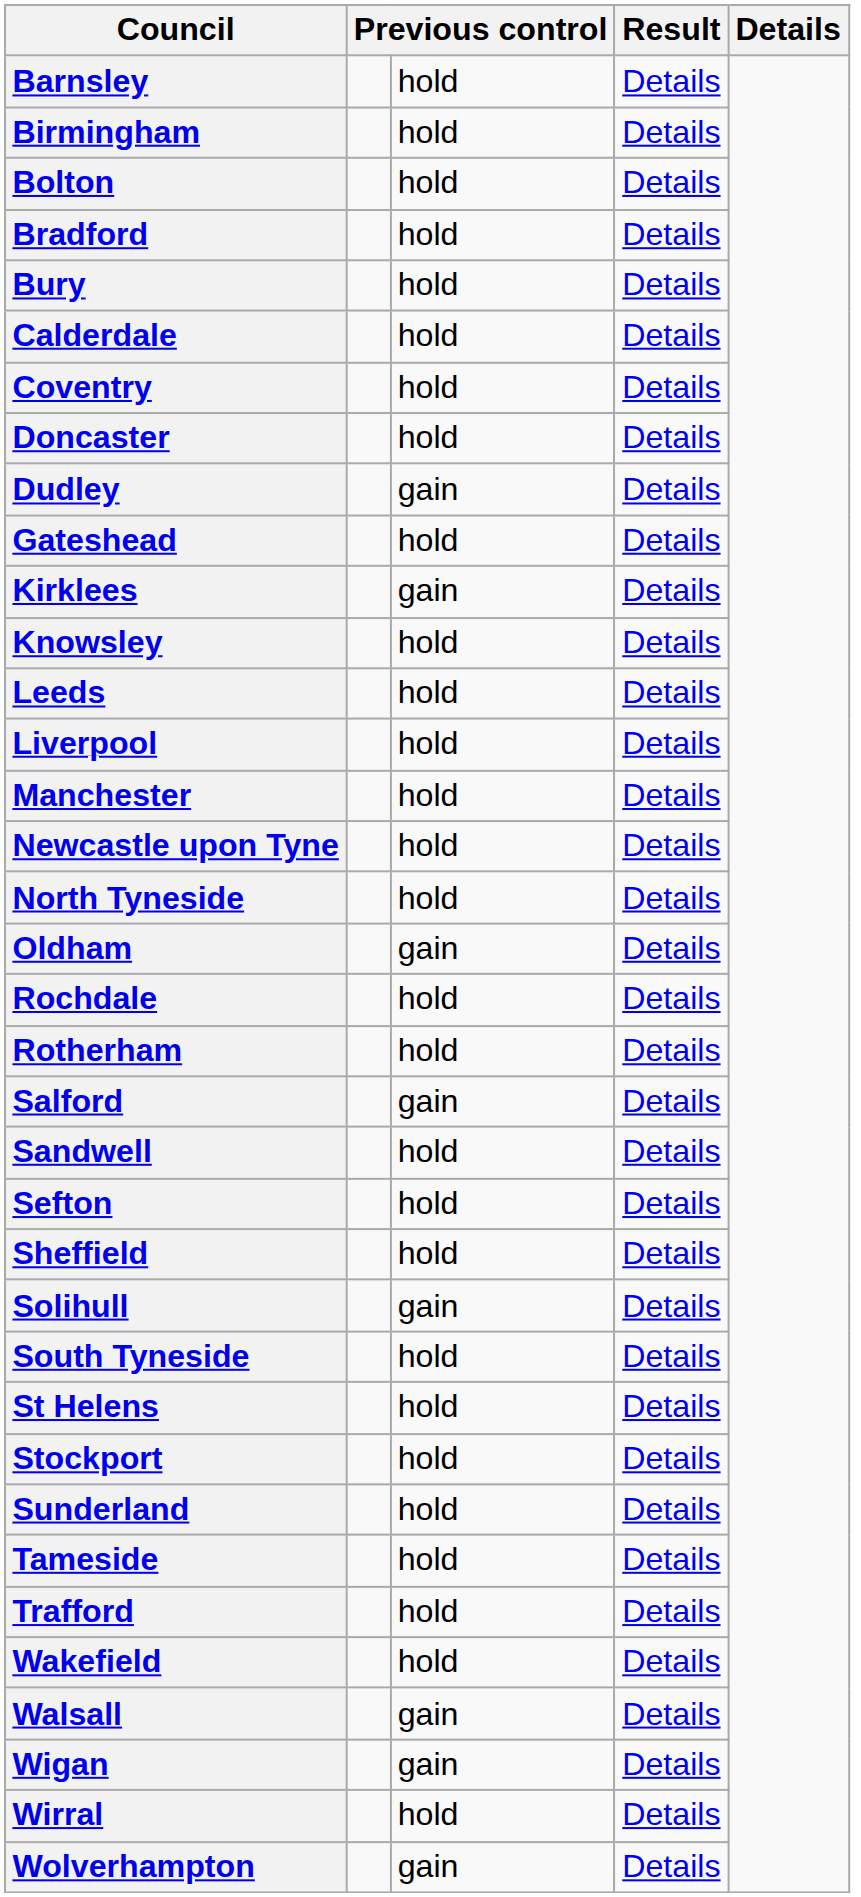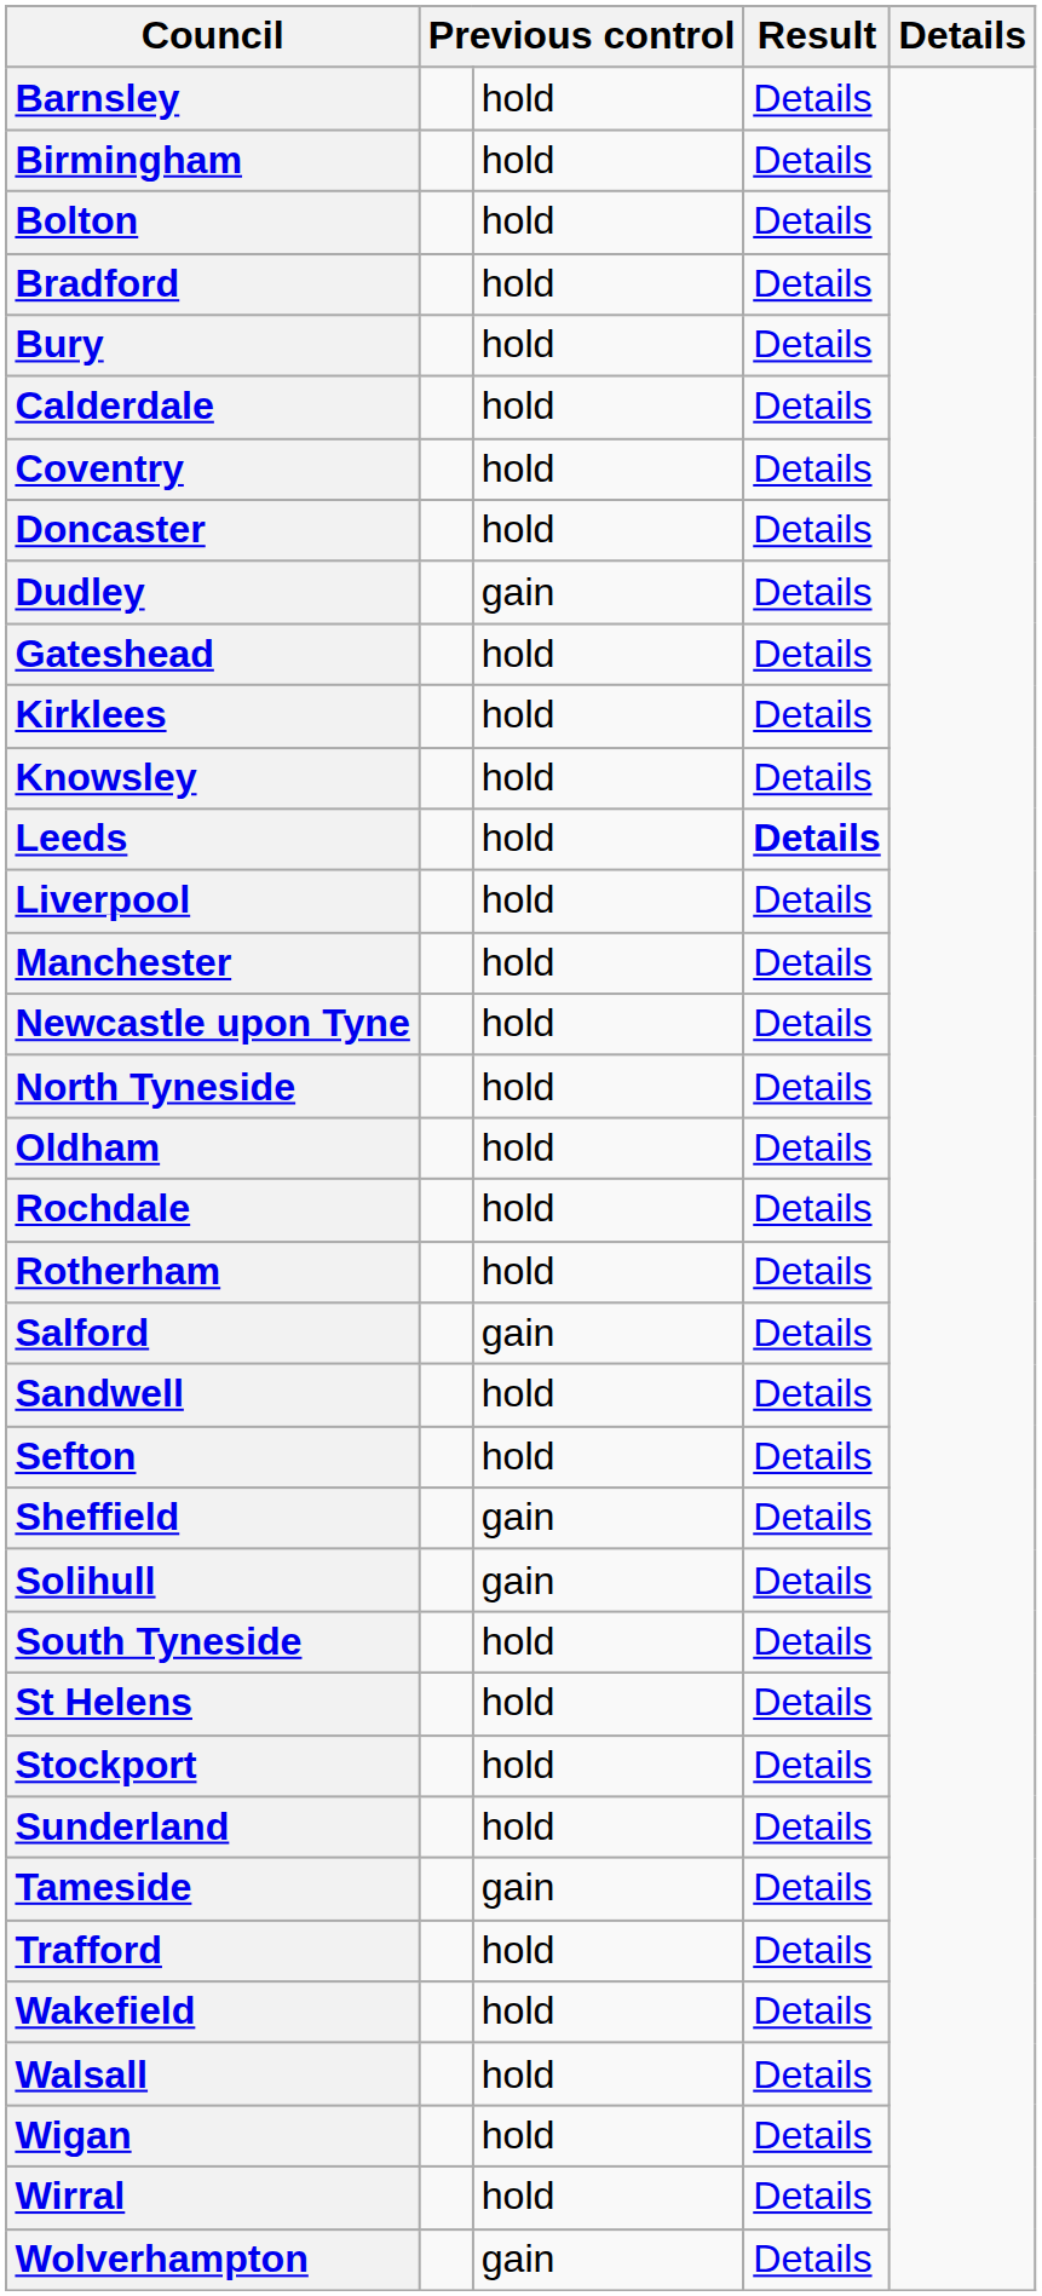 <table class="wikitable sortable" border="1">
 <tr>
 <th scope="col">Council</th>
 <th colspan=2>Previous control</th>
 <th colspan=2>Result</th>
 <th class="unsortable" scope="col">Details</th>
 </tr>
 <tr>
 <th scope="row" style="text-align: left;"><a href='#'>Barnsley</a></th>
 <td></td>
 <td> hold</td>
 <td><a href='#'>Details</a></td>
 </tr>
 <tr>
 <th scope="row" style="text-align: left;"><a href='#'>Birmingham</a></th>
 <td></td>
 <td> hold</td>
 <td><a href='#'>Details</a></td>
 </tr>
 <tr>
 <th scope="row" style="text-align: left;"><a href='#'>Bolton</a></th>
 <td></td>
 <td> hold</td>
 <td><a href='#'>Details</a></td>
 </tr>
 <tr>
 <th scope="row" style="text-align: left;"><a href='#'>Bradford</a></th>
 <td></td>
 <td> hold</td>
 <td><a href='#'>Details</a></td>
 </tr>
 <tr>
 <th scope="row" style="text-align: left;"><a href='#'>Bury</a></th>
 <td></td>
 <td> hold</td>
 <td><a href='#'>Details</a></td>
 </tr>
 <tr>
 <th scope="row" style="text-align: left;"><a href='#'>Calderdale</a></th>
 <td></td>
 <td> hold</td>
 <td><a href='#'>Details</a></td>
 </tr>
 <tr>
 <th scope="row" style="text-align: left;"><a href='#'>Coventry</a></th>
 <td></td>
 <td> hold</td>
 <td><a href='#'>Details</a></td>
 </tr>
 <tr>
 <th scope="row" style="text-align: left;"><a href='#'>Doncaster</a></th>
 <td></td>
 <td> hold</td>
 <td><a href='#'>Details</a></td>
 </tr>
 <tr>
 <th scope="row" style="text-align: left;"><a href='#'>Dudley</a></th>
 <td></td>
 <td> gain</td>
 <td><a href='#'>Details</a></td>
 </tr>
 <tr>
 <th scope="row" style="text-align: left;"><a href='#'>Gateshead</a></th>
 <td></td>
 <td> hold</td>
 <td><a href='#'>Details</a></td>
 </tr>
 <tr>
 <th scope="row" style="text-align: left;"><a href='#'>Kirklees</a></th>
 <td></td>
-<td> gain</td>
+<td> hold</td>
 <td><a href='#'>Details</a></td>
 </tr>
 <tr>
 <th scope="row" style="text-align: left;"><a href='#'>Knowsley</a></th>
 <td></td>
 <td> hold</td>
 <td><a href='#'>Details</a></td>
 </tr>
 <tr>
 <th scope="row" style="text-align: left;"><a href='#'>Leeds</a></th>
 <td></td>
 <td> hold</td>
-<td><a href='#'>Details</a></td>
+<td><strong><a href='#'>Details</a></strong></td>
 </tr>
 <tr>
 <th scope="row" style="text-align: left;"><a href='#'>Liverpool</a></th>
 <td></td>
 <td> hold</td>
 <td><a href='#'>Details</a></td>
 </tr>
 <tr>
 <th scope="row" style="text-align: left;"><a href='#'>Manchester</a></th>
 <td></td>
 <td> hold</td>
 <td><a href='#'>Details</a></td>
 </tr>
 <tr>
 <th scope="row" style="text-align: left;"><a href='#'>Newcastle upon Tyne</a></th>
 <td></td>
 <td> hold</td>
 <td><a href='#'>Details</a></td>
 </tr>
 <tr>
 <th scope="row" style="text-align: left;"><a href='#'>North Tyneside</a></th>
 <td></td>
 <td> hold</td>
 <td><a href='#'>Details</a></td>
 </tr>
 <tr>
 <th scope="row" style="text-align: left;"><a href='#'>Oldham</a></th>
 <td></td>
-<td> gain</td>
+<td> hold</td>
 <td><a href='#'>Details</a></td>
 </tr>
 <tr>
 <th scope="row" style="text-align: left;"><a href='#'>Rochdale</a></th>
 <td></td>
 <td> hold</td>
 <td><a href='#'>Details</a></td>
 </tr>
 <tr>
 <th scope="row" style="text-align: left;"><a href='#'>Rotherham</a></th>
 <td></td>
 <td> hold</td>
 <td><a href='#'>Details</a></td>
 </tr>
 <tr>
 <th scope="row" style="text-align: left;"><a href='#'>Salford</a></th>
 <td></td>
 <td> gain</td>
 <td><a href='#'>Details</a></td>
 </tr>
 <tr>
 <th scope="row" style="text-align: left;"><a href='#'>Sandwell</a></th>
 <td></td>
 <td> hold</td>
 <td><a href='#'>Details</a></td>
 </tr>
 <tr>
 <th scope="row" style="text-align: left;"><a href='#'>Sefton</a></th>
 <td></td>
 <td> hold</td>
 <td><a href='#'>Details</a></td>
 </tr>
 <tr>
 <th scope="row" style="text-align: left;"><a href='#'>Sheffield</a></th>
 <td></td>
-<td> hold</td>
+<td> gain</td>
 <td><a href='#'>Details</a></td>
 </tr>
 <tr>
 <th scope="row" style="text-align: left;"><a href='#'>Solihull</a></th>
 <td></td>
 <td> gain</td>
 <td><a href='#'>Details</a></td>
 </tr>
 <tr>
 <th scope="row" style="text-align: left;"><a href='#'>South Tyneside</a></th>
 <td></td>
 <td> hold</td>
 <td><a href='#'>Details</a></td>
 </tr>
 <tr>
 <th scope="row" style="text-align: left;"><a href='#'>St Helens</a></th>
 <td></td>
 <td> hold</td>
 <td><a href='#'>Details</a></td>
 </tr>
 <tr>
 <th scope="row" style="text-align: left;"><a href='#'>Stockport</a></th>
 <td></td>
 <td> hold</td>
 <td><a href='#'>Details</a></td>
 </tr>
 <tr>
 <th scope="row" style="text-align: left;"><a href='#'>Sunderland</a></th>
 <td></td>
 <td> hold</td>
 <td><a href='#'>Details</a></td>
 </tr>
 <tr>
 <th scope="row" style="text-align: left;"><a href='#'>Tameside</a></th>
 <td></td>
-<td> hold</td>
+<td> gain</td>
 <td><a href='#'>Details</a></td>
 </tr>
 <tr>
 <th scope="row" style="text-align: left;"><a href='#'>Trafford</a></th>
 <td></td>
 <td> hold</td>
 <td><a href='#'>Details</a></td>
 </tr>
 <tr>
 <th scope="row" style="text-align: left;"><a href='#'>Wakefield</a></th>
 <td></td>
 <td> hold</td>
 <td><a href='#'>Details</a></td>
 </tr>
 <tr>
 <th scope="row" style="text-align: left;"><a href='#'>Walsall</a></th>
 <td></td>
-<td> gain</td>
+<td> hold</td>
 <td><a href='#'>Details</a></td>
 </tr>
 <tr>
 <th scope="row" style="text-align: left;"><a href='#'>Wigan</a></th>
 <td></td>
-<td> gain</td>
+<td> hold</td>
 <td><a href='#'>Details</a></td>
 </tr>
 <tr>
 <th scope="row" style="text-align: left;"><a href='#'>Wirral</a></th>
 <td></td>
 <td> hold</td>
 <td><a href='#'>Details</a></td>
 </tr>
 <tr>
 <th scope="row" style="text-align: left;"><a href='#'>Wolverhampton</a></th>
 <td></td>
 <td> gain</td>
 <td><a href='#'>Details</a></td>
 </tr>
 </table>
